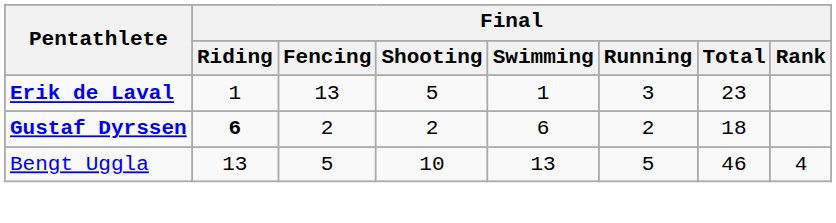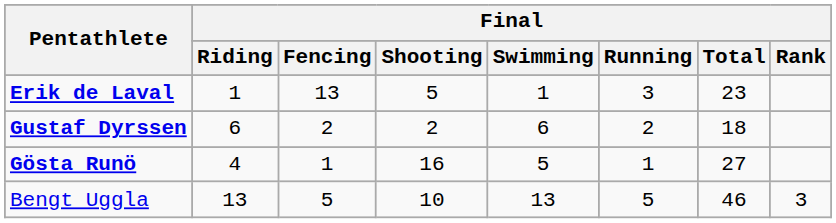 <table class=wikitable style="font-size:90%">
 <tr>
 <th rowspan=2>Pentathlete</th>
 <th colspan=7>Final</th>
 </tr>
 <tr>
 <th>Riding</th>
 <th>Fencing</th>
 <th>Shooting</th>
 <th>Swimming</th>
 <th>Running</th>
 <th>Total</th>
 <th>Rank</th>
 </tr>
 <tr>
 <td><strong><a href='#'>Erik de Laval</a></strong></td>
 <td align=center>1</td>
 <td align=center>13</td>
 <td align=center>5</td>
 <td align=center>1</td>
 <td align=center>3</td>
 <td align=center>23</td>
 <td align=center></td>
 </tr>
 <tr>
 <td><strong><a href='#'>Gustaf Dyrssen</a></strong></td>
-<td align=center><strong>6</strong></td>
+<td align=center>6</td>
 <td align=center>2</td>
 <td align=center>2</td>
 <td align=center>6</td>
 <td align=center>2</td>
 <td align=center>18</td>
+<td align=center></td>
+</tr>
+<tr>
+<td><strong><a href='#'>Gösta Runö</a></strong></td>
+<td align=center>4</td>
+<td align=center>1</td>
+<td align=center>16</td>
+<td align=center>5</td>
+<td align=center>1</td>
+<td align=center>27</td>
 <td align=center></td>
 </tr>
 <tr>
 <td><a href='#'>Bengt Uggla</a></td>
 <td align=center>13</td>
 <td align=center>5</td>
 <td align=center>10</td>
 <td align=center>13</td>
 <td align=center>5</td>
 <td align=center>46</td>
-<td align=center>4</td>
+<td align=center>3</td>
 </tr>
 </table>
